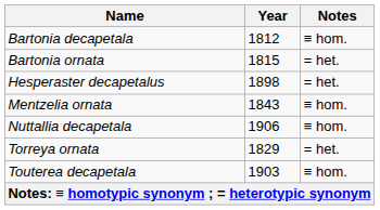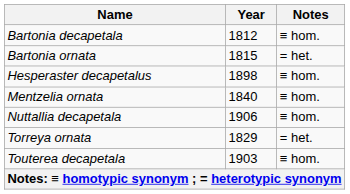 <table class="wikitable sortable mw-collapsible" id="Synonyms">
 <tr>
 <th>Name</th>
 <th>Year</th>
 <th>Notes</th>
 </tr>
 <tr>
 <td><em>Bartonia decapetala</em> </td>
 <td>1812</td>
 <td data-sort-value=A>≡ hom.</td>
 </tr>
 <tr>
 <td><em>Bartonia ornata</em> </td>
 <td>1815</td>
 <td data-sort-value=B>= het.</td>
 </tr>
 <tr>
 <td><em>Hesperaster decapetalus</em> </td>
 <td>1898</td>
-<td data-sort-value=B>= het.</td>
+<td data-sort-value=A>≡ hom.</td>
 </tr>
 <tr>
 <td><em>Mentzelia ornata</em> </td>
-<td>1843</td>
+<td>1840</td>
 <td data-sort-value=A>≡ hom.</td>
 </tr>
 <tr>
 <td><em>Nuttallia decapetala</em> </td>
 <td>1906</td>
 <td data-sort-value=A>≡ hom.</td>
 </tr>
 <tr>
 <td><em>Torreya ornata</em> </td>
 <td>1829</td>
 <td data-sort-value=B>= het.</td>
 </tr>
 <tr>
 <td><em>Touterea decapetala</em> </td>
 <td>1903</td>
 <td data-sort-value=A>≡ hom.</td>
 </tr>
 <tr>
 <th colspan=3 style="text-align: left;">Notes: ≡ <a href='#'>homotypic synonym</a> ; = <a href='#'>heterotypic synonym</a></th>
 </tr>
 </table>
